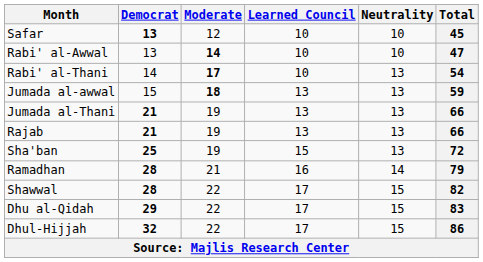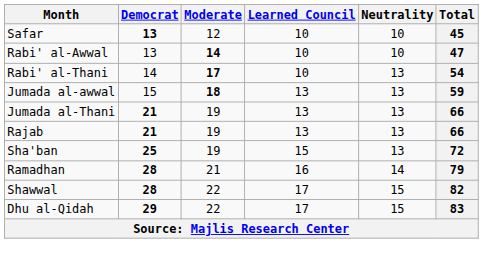 <table class=wikitable style=text-align:center>
 <tr>
 <th>Month</th>
 <th><a href='#'>Democrat</a></th>
 <th><a href='#'>Moderate</a></th>
 <th><a href='#'>Learned Council</a></th>
 <th>Neutrality</th>
 <th>Total</th>
 </tr>
 <tr>
 <td align=left>Safar</td>
 <td><strong>13</strong></td>
 <td>12</td>
 <td>10</td>
 <td>10</td>
 <th>45</th>
 </tr>
 <tr>
 <td align=left>Rabi' al-Awwal</td>
 <td> 13</td>
 <td> <strong>14</strong></td>
 <td> 10</td>
 <td> 10</td>
 <th>47</th>
 </tr>
 <tr>
 <td align=left>Rabi' al-Thani</td>
 <td> 14</td>
 <td> <strong>17</strong></td>
 <td> 10</td>
 <td> 13</td>
 <th>54</th>
 </tr>
 <tr>
 <td align=left>Jumada al-awwal</td>
 <td> 15</td>
 <td> <strong>18</strong></td>
 <td> 13</td>
 <td> 13</td>
 <th>59</th>
 </tr>
 <tr>
 <td align=left>Jumada al-Thani</td>
 <td> <strong>21</strong></td>
 <td> 19</td>
 <td> 13</td>
 <td> 13</td>
 <th>66</th>
 </tr>
 <tr>
 <td align=left>Rajab</td>
 <td> <strong>21</strong></td>
 <td> 19</td>
 <td> 13</td>
 <td> 13</td>
 <th>66</th>
 </tr>
 <tr>
 <td align=left>Sha'ban</td>
 <td> <strong>25</strong></td>
 <td> 19</td>
 <td> 15</td>
 <td> 13</td>
 <th>72</th>
 </tr>
 <tr>
 <td align=left>Ramadhan</td>
 <td> <strong>28</strong></td>
 <td> 21</td>
 <td> 16</td>
 <td> 14</td>
 <th>79</th>
 </tr>
 <tr>
 <td align=left>Shawwal</td>
 <td> <strong>28</strong></td>
 <td> 22</td>
 <td> 17</td>
 <td> 15</td>
 <th>82</th>
 </tr>
 <tr>
 <td align=left>Dhu al-Qidah</td>
 <td> <strong>29</strong></td>
 <td> 22</td>
 <td> 17</td>
 <td> 15</td>
 <th>83</th>
 </tr>
 <tr>
-<td align=left>Dhul-Hijjah</td>
-<td> <strong>32</strong></td>
-<td> 22</td>
-<td> 17</td>
-<td> 15</td>
-<th>86</th>
-</tr>
-<tr>
 <th align=left colspan=6>Source: <a href='#'>Majlis Research Center</a></th>
 </tr>
 </table>
